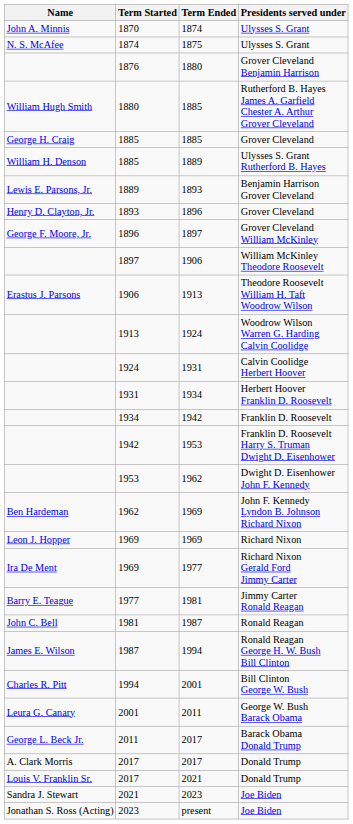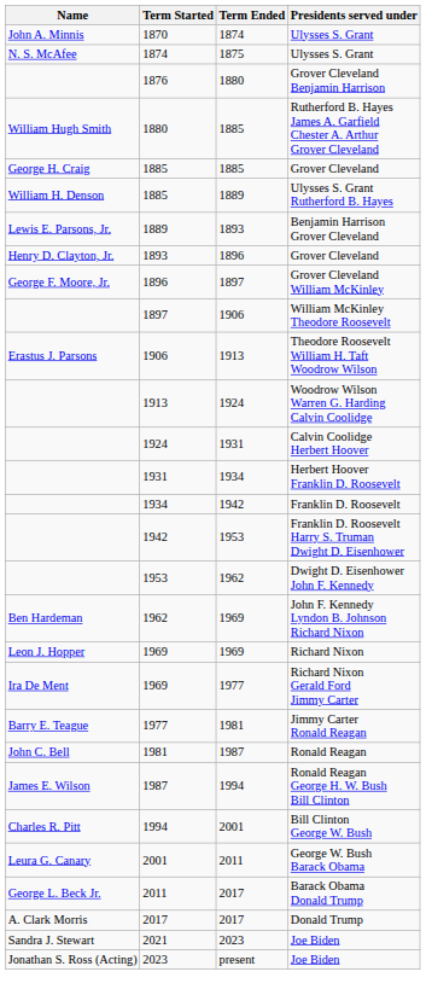 <table class="wikitable">
 <tr>
 <th>Name</th>
 <th>Term Started</th>
 <th>Term Ended</th>
 <th>Presidents served under</th>
 </tr>
 <tr>
 <td><a href='#'>John A. Minnis</a></td>
 <td>1870</td>
 <td>1874</td>
 <td><a href='#'>Ulysses S. Grant</a></td>
 </tr>
 <tr>
 <td><a href='#'>N. S. McAfee</a></td>
 <td>1874</td>
 <td>1875</td>
 <td>Ulysses S. Grant</td>
 </tr>
 <tr>
 <td></td>
 <td>1876</td>
 <td>1880</td>
 <td>Grover Cleveland<br><a href='#'>Benjamin Harrison</a></td>
 </tr>
 <tr>
 <td><a href='#'>William Hugh Smith</a></td>
 <td>1880</td>
 <td>1885</td>
 <td>Rutherford B. Hayes<br><a href='#'>James A. Garfield</a><br><a href='#'>Chester A. Arthur</a><br><a href='#'>Grover Cleveland</a></td>
 </tr>
 <tr>
 <td><a href='#'>George H. Craig</a></td>
 <td>1885</td>
 <td>1885</td>
 <td>Grover Cleveland</td>
 </tr>
 <tr>
 <td><a href='#'>William H. Denson</a></td>
 <td>1885</td>
 <td>1889</td>
 <td>Ulysses S. Grant<br><a href='#'>Rutherford B. Hayes</a></td>
 </tr>
 <tr>
 <td><a href='#'>Lewis E. Parsons, Jr.</a></td>
 <td>1889</td>
 <td>1893</td>
 <td>Benjamin Harrison<br>Grover Cleveland</td>
 </tr>
 <tr>
 <td><a href='#'>Henry D. Clayton, Jr.</a></td>
 <td>1893</td>
 <td>1896</td>
 <td>Grover Cleveland</td>
 </tr>
 <tr>
 <td><a href='#'>George F. Moore, Jr.</a></td>
 <td>1896</td>
 <td>1897</td>
 <td>Grover Cleveland<br><a href='#'>William McKinley</a></td>
 </tr>
 <tr>
 <td></td>
 <td>1897</td>
 <td>1906</td>
 <td>William McKinley<br><a href='#'>Theodore Roosevelt</a></td>
 </tr>
 <tr>
 <td><a href='#'>Erastus J. Parsons</a></td>
 <td>1906</td>
 <td>1913</td>
 <td>Theodore Roosevelt<br><a href='#'>William H. Taft</a><br><a href='#'>Woodrow Wilson</a></td>
 </tr>
 <tr>
 <td></td>
 <td>1913</td>
 <td>1924</td>
 <td>Woodrow Wilson<br><a href='#'>Warren G. Harding</a><br><a href='#'>Calvin Coolidge</a></td>
 </tr>
 <tr>
 <td></td>
 <td>1924</td>
 <td>1931</td>
 <td>Calvin Coolidge<br><a href='#'>Herbert Hoover</a></td>
 </tr>
 <tr>
 <td></td>
 <td>1931</td>
 <td>1934</td>
 <td>Herbert Hoover<br><a href='#'>Franklin D. Roosevelt</a></td>
 </tr>
 <tr>
 <td></td>
 <td>1934</td>
 <td>1942</td>
 <td>Franklin D. Roosevelt</td>
 </tr>
 <tr>
 <td></td>
 <td>1942</td>
 <td>1953</td>
 <td>Franklin D. Roosevelt<br><a href='#'>Harry S. Truman</a><br><a href='#'>Dwight D. Eisenhower</a></td>
 </tr>
 <tr>
 <td></td>
 <td>1953</td>
 <td>1962</td>
 <td>Dwight D. Eisenhower<br><a href='#'>John F. Kennedy</a></td>
 </tr>
 <tr>
 <td><a href='#'>Ben Hardeman</a></td>
 <td>1962</td>
 <td>1969</td>
 <td>John F. Kennedy<br><a href='#'>Lyndon B. Johnson</a><br><a href='#'>Richard Nixon</a></td>
 </tr>
 <tr>
 <td><a href='#'>Leon J. Hopper</a></td>
 <td>1969</td>
 <td>1969</td>
 <td>Richard Nixon</td>
 </tr>
 <tr>
 <td><a href='#'>Ira De Ment</a></td>
 <td>1969</td>
 <td>1977</td>
 <td>Richard Nixon<br><a href='#'>Gerald Ford</a><br><a href='#'>Jimmy Carter</a></td>
 </tr>
 <tr>
 <td><a href='#'>Barry E. Teague</a></td>
 <td>1977</td>
 <td>1981</td>
 <td>Jimmy Carter<br><a href='#'>Ronald Reagan</a></td>
 </tr>
 <tr>
 <td><a href='#'>John C. Bell</a></td>
 <td>1981</td>
 <td>1987</td>
 <td>Ronald Reagan</td>
 </tr>
 <tr>
 <td><a href='#'>James E. Wilson</a></td>
 <td>1987</td>
 <td>1994</td>
 <td>Ronald Reagan<br><a href='#'>George H. W. Bush</a><br><a href='#'>Bill Clinton</a></td>
 </tr>
 <tr>
 <td><a href='#'>Charles R. Pitt</a></td>
 <td>1994</td>
 <td>2001</td>
 <td>Bill Clinton<br><a href='#'>George W. Bush</a></td>
 </tr>
 <tr>
 <td><a href='#'>Leura G. Canary</a></td>
 <td>2001</td>
 <td>2011</td>
 <td>George W. Bush<br><a href='#'>Barack Obama</a></td>
 </tr>
 <tr>
 <td><a href='#'>George L. Beck Jr.</a></td>
 <td>2011</td>
 <td>2017</td>
 <td>Barack Obama<br><a href='#'>Donald Trump</a></td>
 </tr>
 <tr>
 <td>A. Clark Morris</td>
 <td>2017</td>
 <td>2017</td>
 <td>Donald Trump</td>
 </tr>
 <tr>
-<td><a href='#'>Louis V. Franklin Sr.</a></td>
-<td>2017</td>
-<td>2021</td>
-<td>Donald Trump</td>
-</tr>
-<tr>
 <td>Sandra J. Stewart</td>
 <td>2021</td>
 <td>2023</td>
 <td><a href='#'>Joe Biden</a></td>
 </tr>
 <tr>
 <td>Jonathan S. Ross (Acting)</td>
 <td>2023</td>
 <td>present</td>
 <td><a href='#'>Joe Biden</a></td>
 </tr>
 </table>
